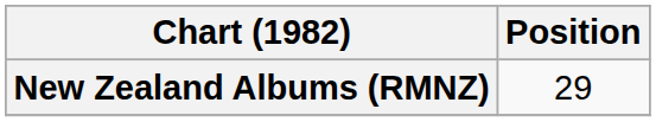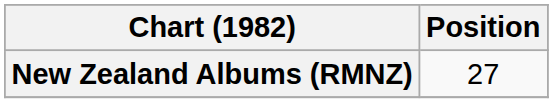 <table class="wikitable plainrowheaders" style="text-align:center">
 <tr>
 <th scope="col">Chart (1982)</th>
 <th scope="col">Position</th>
 </tr>
 <tr>
 <th scope="row">New Zealand Albums (RMNZ)</th>
-<td>29</td>
+<td>27</td>
 </tr>
 <tr>
 </tr>
 </table>
